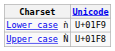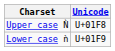 <table class="wikitable">
 <tr>
 <th>Charset</th>
 <th><a href='#'>Unicode</a></th>
 </tr>
 <tr>
+<td><a href='#'>Upper case</a> Ǹ</td>
+<td style="text-align:center;">U+01F8</td>
+</tr>
+<tr>
 <td><a href='#'>Lower case</a> ǹ</td>
 <td style="text-align:center;">U+01F9</td>
 </tr>
-<tr>
-<td><a href='#'>Upper case</a> Ǹ</td>
-<td style="text-align:center;">U+01F8</td>
-</tr>
 </table>
